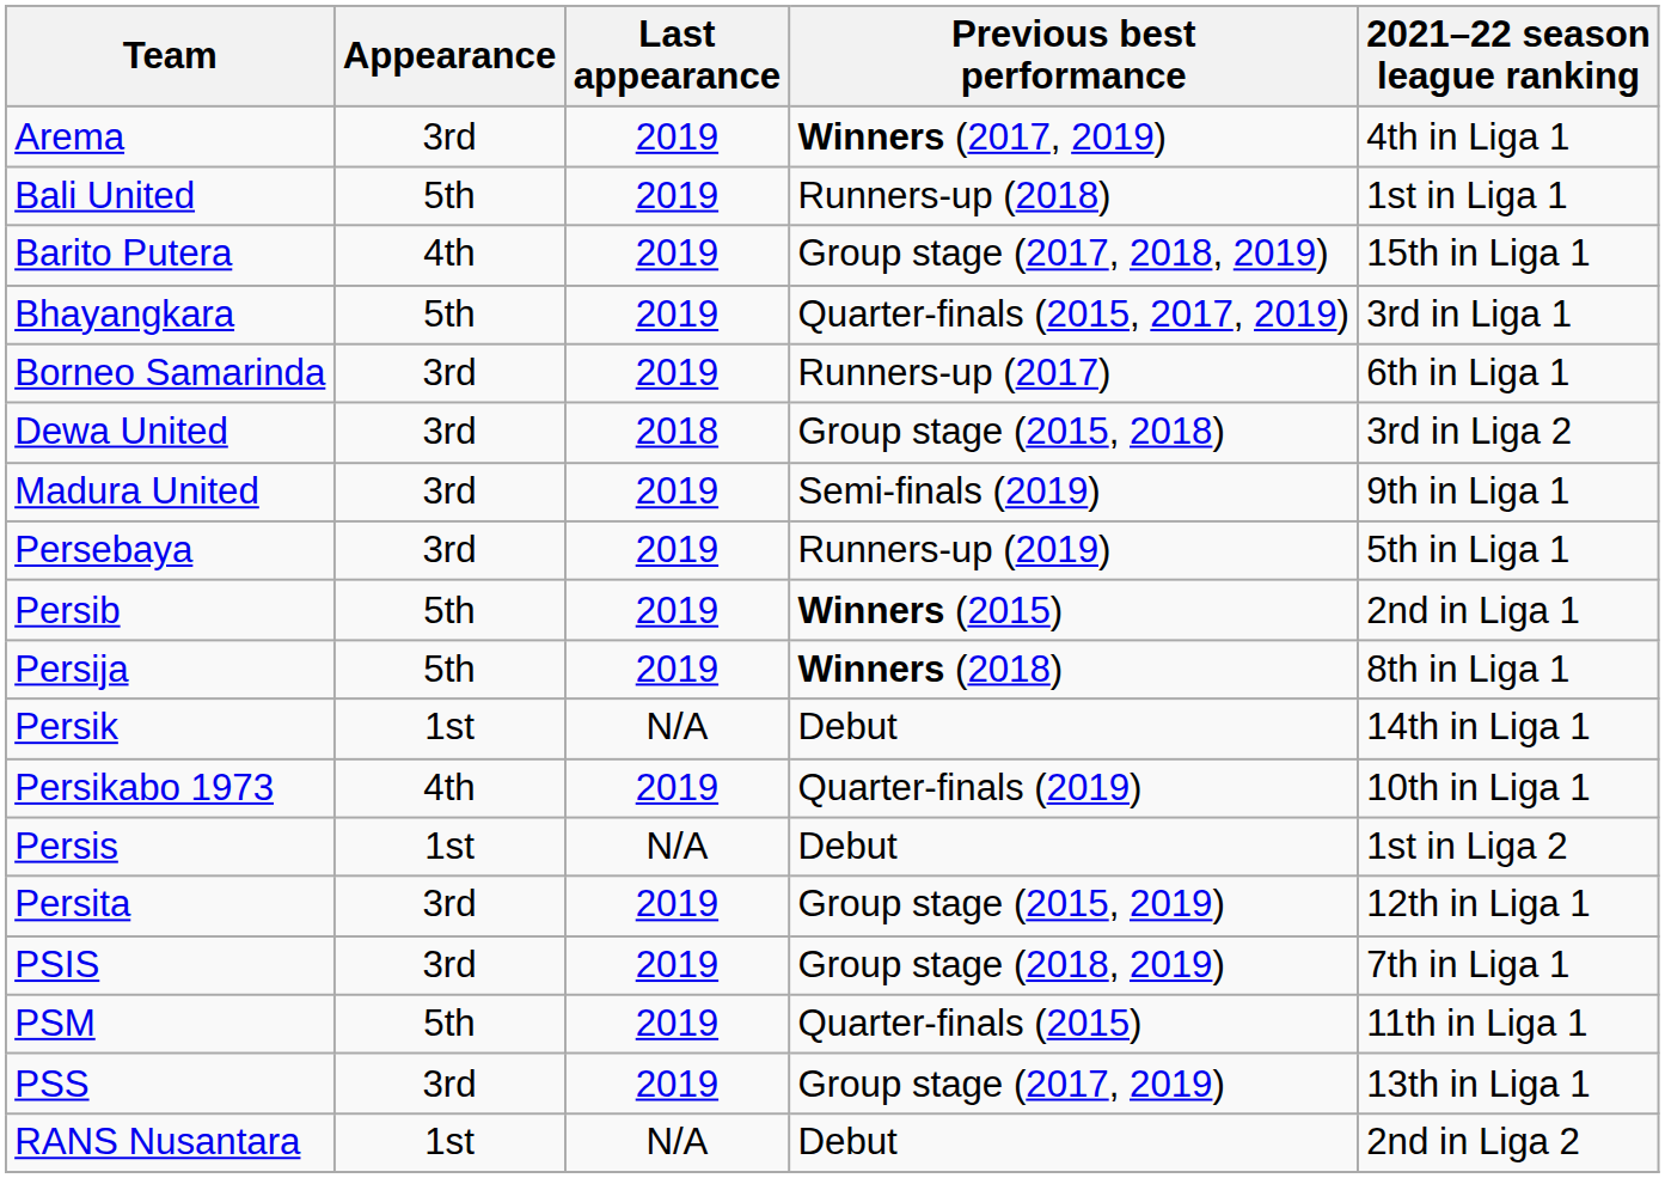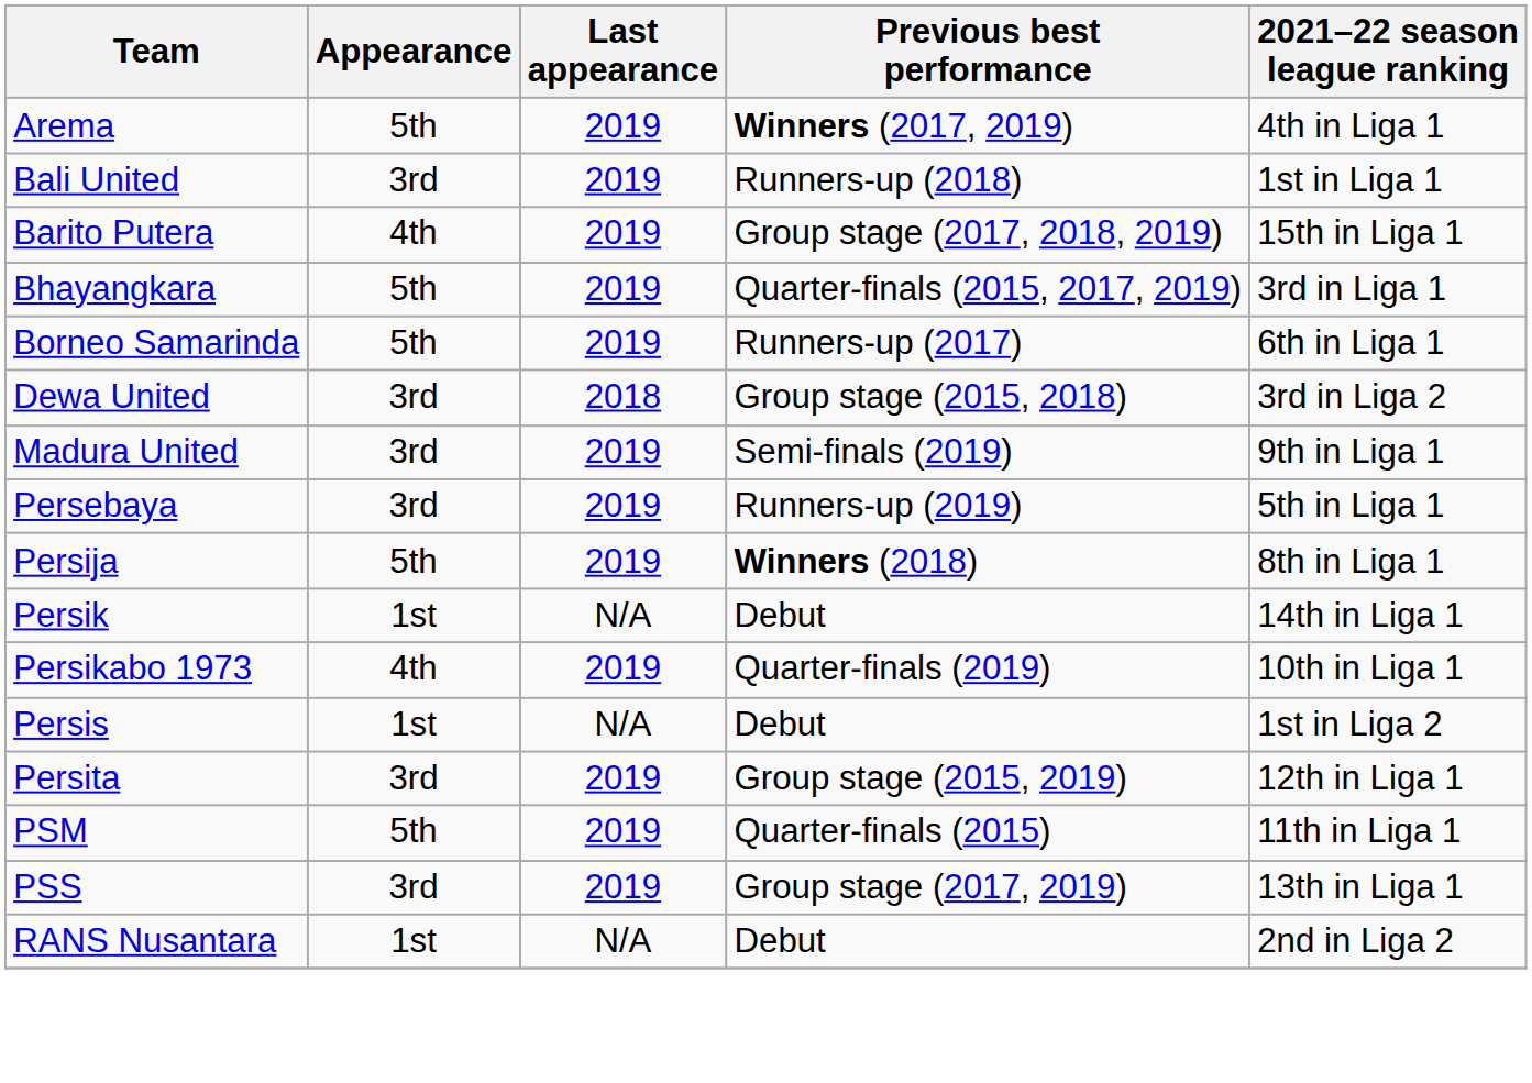 <table class="wikitable sortable" style="text-align:left;">
 <tr>
 <th>Team</th>
 <th data-sort-type="number">Appearance</th>
 <th>Last<br>appearance</th>
 <th>Previous best<br>performance</th>
 <th>2021–22 season<br>league ranking</th>
 </tr>
 <tr>
 <td><a href='#'>Arema</a></td>
-<td style="text-align:center;">3rd</td>
+<td style="text-align:center;">5th</td>
 <td style="text-align:center;"><a href='#'>2019</a></td>
 <td data-sort-value="1"><strong>Winners</strong> (<a href='#'>2017</a>, <a href='#'>2019</a>)</td>
 <td data-sort-value="6">4th in Liga 1</td>
 </tr>
 <tr>
 <td><a href='#'>Bali United</a></td>
-<td style="text-align:center;">5th</td>
+<td style="text-align:center;">3rd</td>
 <td style="text-align:center;"><a href='#'>2019</a></td>
 <td data-sort-value="1">Runners-up (<a href='#'>2018</a>)</td>
 <td data-sort-value="6">1st in Liga 1</td>
 </tr>
 <tr>
 <td><a href='#'>Barito Putera</a></td>
 <td style="text-align:center;">4th</td>
 <td style="text-align:center;"><a href='#'>2019</a></td>
 <td data-sort-value="1">Group stage (<a href='#'>2017</a>, <a href='#'>2018</a>, <a href='#'>2019</a>)</td>
 <td data-sort-value="6">15th in Liga 1</td>
 </tr>
 <tr>
 <td><a href='#'>Bhayangkara</a></td>
 <td style="text-align:center;">5th</td>
 <td style="text-align:center;"><a href='#'>2019</a></td>
 <td data-sort-value="1">Quarter-finals (<a href='#'>2015</a>, <a href='#'>2017</a>, <a href='#'>2019</a>)</td>
 <td data-sort-value="6">3rd in Liga 1</td>
 </tr>
 <tr>
 <td><a href='#'>Borneo Samarinda</a></td>
-<td style="text-align:center;">3rd</td>
+<td style="text-align:center;">5th</td>
 <td style="text-align:center;"><a href='#'>2019</a></td>
 <td data-sort-value="1">Runners-up (<a href='#'>2017</a>)</td>
 <td data-sort-value="6">6th in Liga 1</td>
 </tr>
 <tr>
 <td><a href='#'>Dewa United</a></td>
 <td style="text-align:center;">3rd</td>
 <td style="text-align:center;"><a href='#'>2018</a></td>
 <td data-sort-value="1">Group stage (<a href='#'>2015</a>, <a href='#'>2018</a>)</td>
 <td data-sort-value="6">3rd in Liga 2</td>
 </tr>
 <tr>
 <td><a href='#'>Madura United</a></td>
 <td style="text-align:center;">3rd</td>
 <td style="text-align:center;"><a href='#'>2019</a></td>
 <td data-sort-value="1">Semi-finals (<a href='#'>2019</a>)</td>
 <td data-sort-value="6">9th in Liga 1</td>
 </tr>
 <tr>
 <td><a href='#'>Persebaya</a></td>
 <td style="text-align:center;">3rd</td>
 <td style="text-align:center;"><a href='#'>2019</a></td>
 <td data-sort-value="1">Runners-up (<a href='#'>2019</a>)</td>
 <td data-sort-value="6">5th in Liga 1</td>
-</tr>
-<tr>
-<td><a href='#'>Persib</a></td>
-<td style="text-align:center;">5th</td>
-<td style="text-align:center;"><a href='#'>2019</a></td>
-<td data-sort-value="1"><strong>Winners</strong> (<a href='#'>2015</a>)</td>
-<td data-sort-value="6">2nd in Liga 1</td>
 </tr>
 <tr>
 <td><a href='#'>Persija</a></td>
 <td style="text-align:center;">5th</td>
 <td style="text-align:center;"><a href='#'>2019</a></td>
 <td data-sort-value="1"><strong>Winners</strong> (<a href='#'>2018</a>)</td>
 <td data-sort-value="6">8th in Liga 1</td>
 </tr>
 <tr>
 <td><a href='#'>Persik</a></td>
 <td style="text-align:center;">1st</td>
 <td style="text-align:center;">N/A</td>
 <td data-sort-value="1">Debut</td>
 <td data-sort-value="6">14th in Liga 1</td>
 </tr>
 <tr>
 <td><a href='#'>Persikabo 1973</a></td>
 <td style="text-align:center;">4th</td>
 <td style="text-align:center;"><a href='#'>2019</a></td>
 <td data-sort-value="1">Quarter-finals (<a href='#'>2019</a>)</td>
 <td data-sort-value="6">10th in Liga 1</td>
 </tr>
 <tr>
 <td><a href='#'>Persis</a></td>
 <td style="text-align:center;">1st</td>
 <td style="text-align:center;">N/A</td>
 <td data-sort-value="1">Debut</td>
 <td data-sort-value="6">1st in Liga 2</td>
 </tr>
 <tr>
 <td><a href='#'>Persita</a></td>
 <td style="text-align:center;">3rd</td>
 <td style="text-align:center;"><a href='#'>2019</a></td>
 <td data-sort-value="1">Group stage (<a href='#'>2015</a>, <a href='#'>2019</a>)</td>
 <td data-sort-value="6">12th in Liga 1</td>
 </tr>
 <tr>
-<td><a href='#'>PSIS</a></td>
-<td style="text-align:center;">3rd</td>
-<td style="text-align:center;"><a href='#'>2019</a></td>
-<td data-sort-value="1">Group stage (<a href='#'>2018</a>, <a href='#'>2019</a>)</td>
-<td data-sort-value="6">7th in Liga 1</td>
-</tr>
-<tr>
 <td><a href='#'>PSM</a></td>
 <td style="text-align:center;">5th</td>
 <td style="text-align:center;"><a href='#'>2019</a></td>
 <td data-sort-value="1">Quarter-finals (<a href='#'>2015</a>)</td>
 <td data-sort-value="6">11th in Liga 1</td>
 </tr>
 <tr>
 <td><a href='#'>PSS</a></td>
 <td style="text-align:center;">3rd</td>
 <td style="text-align:center;"><a href='#'>2019</a></td>
 <td data-sort-value="1">Group stage (<a href='#'>2017</a>, <a href='#'>2019</a>)</td>
 <td data-sort-value="6">13th in Liga 1</td>
 </tr>
 <tr>
 <td><a href='#'>RANS Nusantara</a></td>
 <td style="text-align:center;">1st</td>
 <td style="text-align:center;">N/A</td>
 <td data-sort-value="1">Debut</td>
 <td data-sort-value="6">2nd in Liga 2</td>
 </tr>
 <tr>
 </tr>
 </table>
